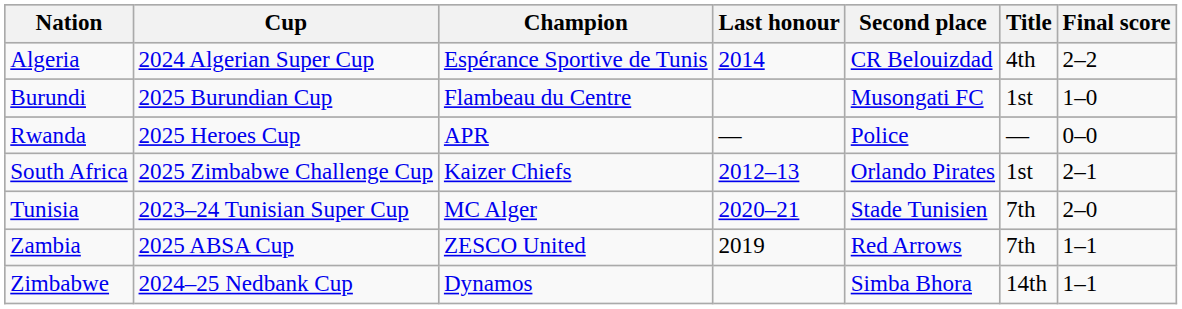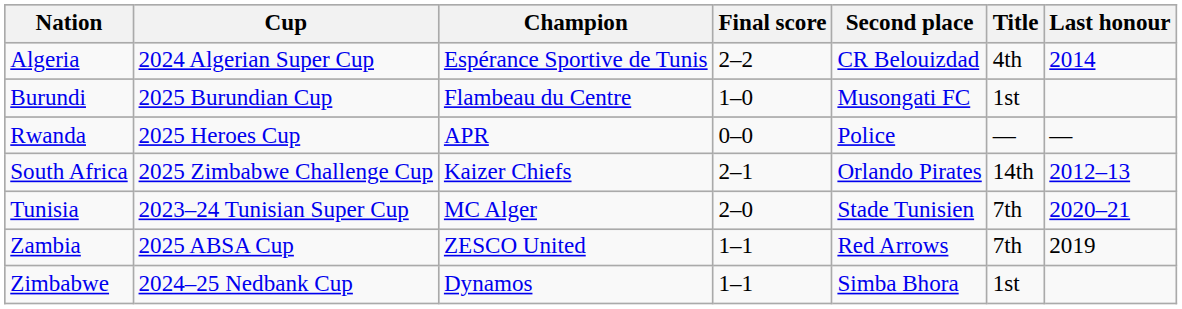 <table class="wikitable" style="font-size:14px">
 <tr>
 <th>Nation</th>
 <th>Cup</th>
 <th>Champion</th>
-<th>Last honour</th>
+<th>Final score</th>
 <th>Second place</th>
 <th data-sort-type="number">Title</th>
-<th>Final score</th>
+<th>Last honour</th>
 </tr>
 <tr>
 <td align="left"> <a href='#'>Algeria</a></td>
 <td align="left"><a href='#'>2024 Algerian Super Cup</a></td>
 <td><a href='#'>Espérance Sportive de Tunis</a></td>
-<td><a href='#'>2014</a></td>
+<td>2–2 </td>
 <td><a href='#'>CR Belouizdad</a></td>
 <td>4th</td>
-<td>2–2 </td>
+<td><a href='#'>2014</a></td>
 </tr>
 <tr>
 <td align="left"> <a href='#'>Burundi</a></td>
 <td align="left"><a href='#'>2025 Burundian Cup</a></td>
 <td><a href='#'>Flambeau du Centre</a></td>
-<td></td>
+<td>1–0</td>
 <td><a href='#'>Musongati FC</a></td>
 <td>1st</td>
-<td>1–0</td>
+<td></td>
 </tr>
 <tr>
 <td align="left"> <a href='#'>Rwanda</a></td>
 <td align="left"><a href='#'>2025 Heroes Cup</a></td>
 <td><a href='#'>APR</a></td>
-<td>—</td>
+<td>0–0  </td>
 <td><a href='#'>Police</a></td>
 <td>—</td>
-<td>0–0  </td>
+<td>—</td>
 </tr>
 <tr>
 <td align="left"> <a href='#'>South Africa</a></td>
 <td align="left"><a href='#'>2025 Zimbabwe Challenge Cup</a></td>
 <td><a href='#'>Kaizer Chiefs</a></td>
+<td>2–1</td>
+<td><a href='#'>Orlando Pirates</a></td>
+<td>14th</td>
 <td><a href='#'>2012–13</a></td>
-<td><a href='#'>Orlando Pirates</a></td>
-<td>1st</td>
-<td>2–1</td>
 </tr>
 <tr>
 <td align="left"> <a href='#'>Tunisia</a></td>
 <td align="left"><a href='#'>2023–24 Tunisian Super Cup</a></td>
 <td><a href='#'>MC Alger</a></td>
-<td><a href='#'>2020–21</a></td>
+<td>2–0</td>
 <td><a href='#'>Stade Tunisien</a></td>
 <td>7th</td>
-<td>2–0</td>
+<td><a href='#'>2020–21</a></td>
 </tr>
 <tr>
 <td align="left"> <a href='#'>Zambia</a></td>
 <td align="left"><a href='#'>2025 ABSA Cup</a></td>
 <td><a href='#'>ZESCO United</a></td>
-<td>2019</td>
+<td>1–1 </td>
 <td><a href='#'>Red Arrows</a></td>
 <td>7th</td>
-<td>1–1 </td>
+<td>2019</td>
 </tr>
 <tr>
 <td align="left"> <a href='#'>Zimbabwe</a></td>
 <td align="left"><a href='#'>2024–25 Nedbank Cup</a></td>
 <td><a href='#'>Dynamos</a></td>
+<td>1–1  </td>
+<td><a href='#'>Simba Bhora</a></td>
+<td>1st</td>
 <td></td>
-<td><a href='#'>Simba Bhora</a></td>
-<td>14th</td>
-<td>1–1  </td>
 </tr>
 </table>
